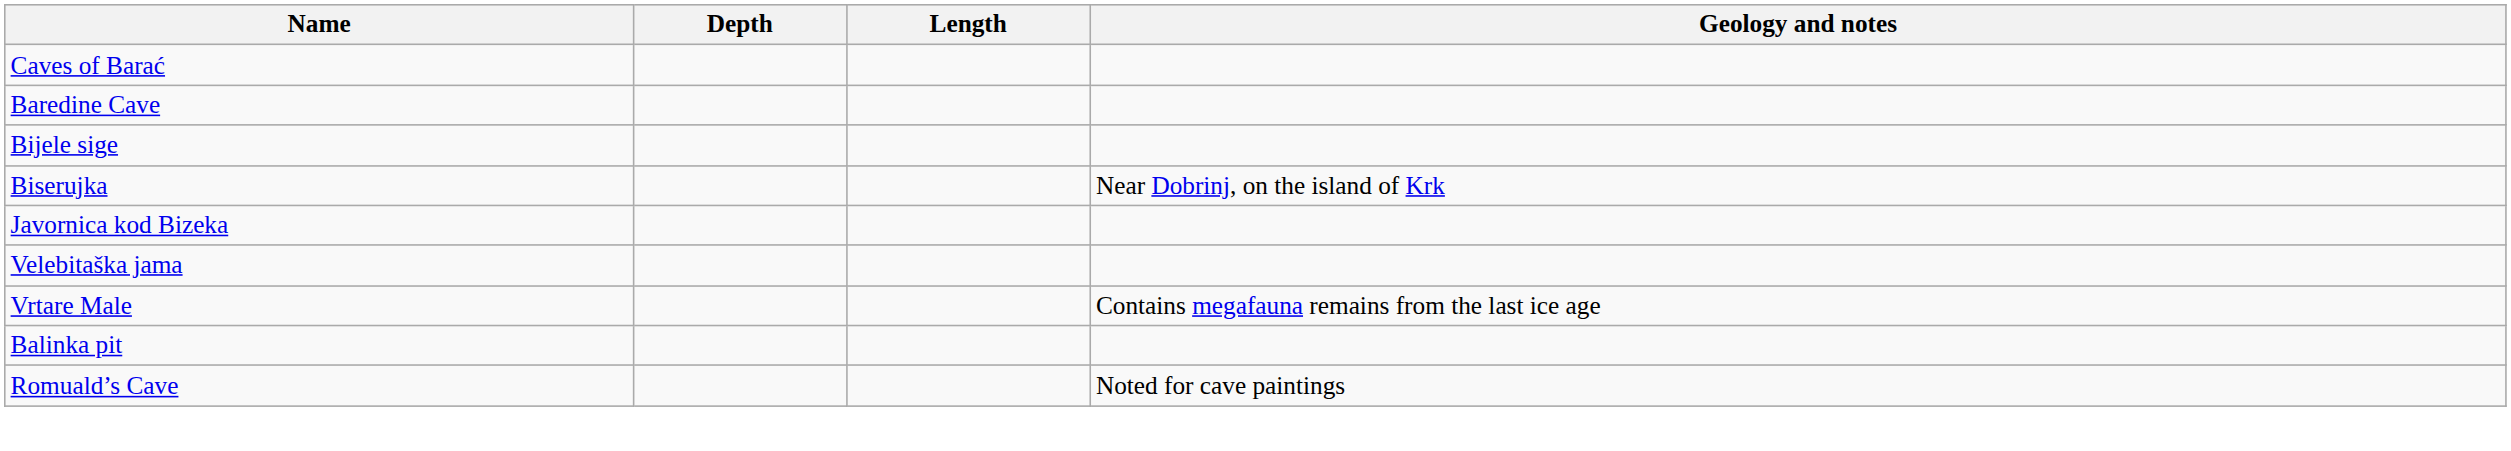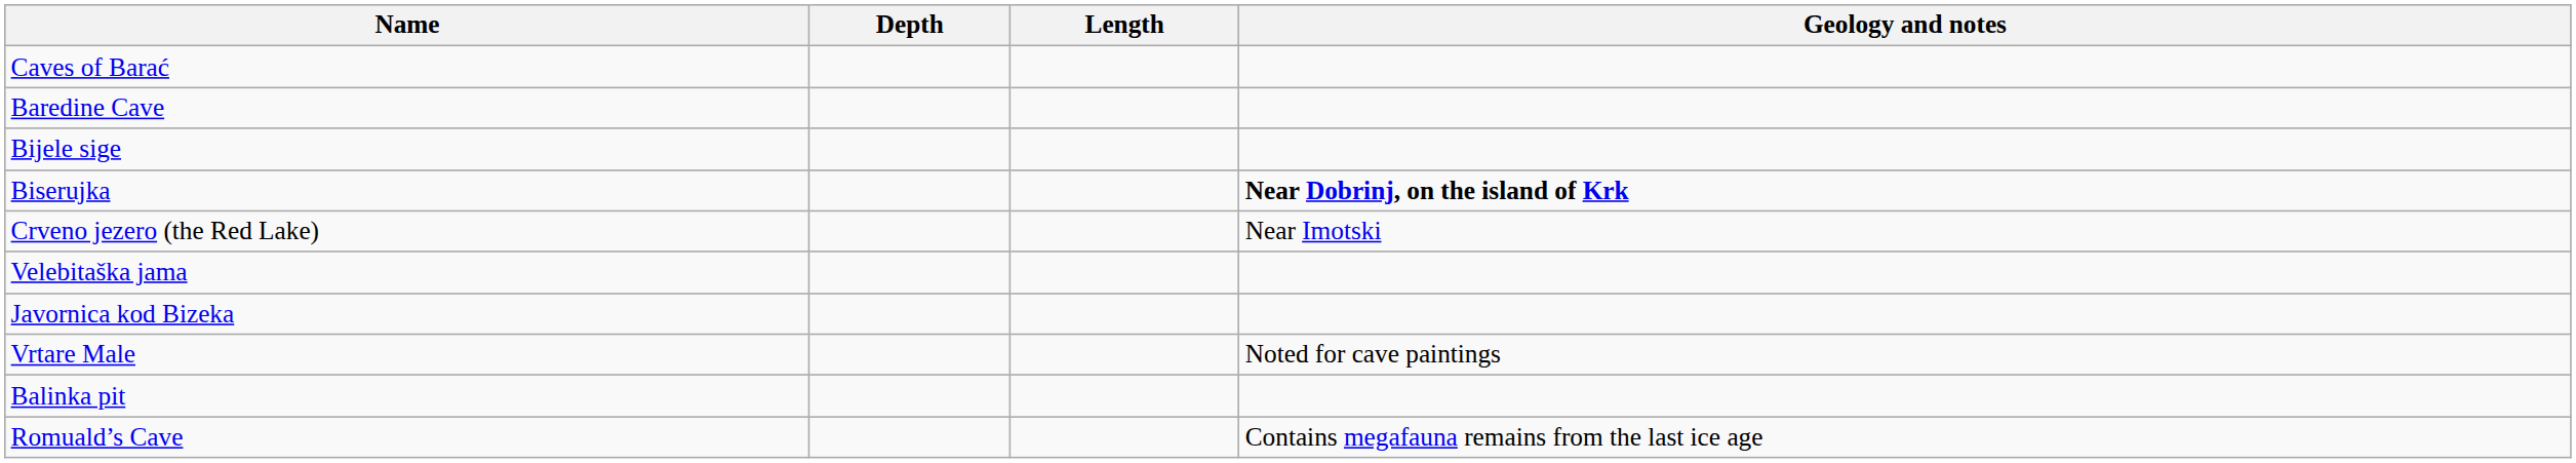 <table class="wikitable sortable" style="width:100%; height:100px;" cellpadding="5">
 <tr>
 <th>Name</th>
 <th>Depth</th>
 <th>Length</th>
 <th class="unsortable">Geology and notes</th>
 </tr>
 <tr>
 <td><a href='#'>Caves of Barać</a></td>
 <td style="text-align:center;"></td>
 <td style="text-align:center;"></td>
 <td></td>
 </tr>
 <tr>
 <td><a href='#'>Baredine Cave</a></td>
 <td style="text-align:center;"></td>
 <td style="text-align:center;"></td>
 <td></td>
 </tr>
 <tr>
 <td><a href='#'>Bijele sige</a></td>
 <td style="text-align:center;"></td>
 <td style="text-align:center;"></td>
 <td></td>
 </tr>
 <tr>
 <td><a href='#'>Biserujka</a></td>
 <td style="text-align:center;"></td>
 <td style="text-align:center;"></td>
-<td> Near <a href='#'>Dobrinj</a>, on the island of <a href='#'>Krk</a></td>
+<td><strong> Near <a href='#'>Dobrinj</a>, on the island of <a href='#'>Krk</a></strong></td>
+</tr>
+<tr>
+<td><a href='#'>Crveno jezero</a> (the Red Lake)</td>
+<td style="text-align:center;"></td>
+<td style="text-align:center;"></td>
+<td> Near <a href='#'>Imotski</a></td>
+</tr>
+<tr>
+<td><a href='#'>Velebitaška jama</a></td>
+<td style="text-align:center;"></td>
+<td style="text-align:center;"></td>
+<td></td>
 </tr>
 <tr>
 <td><a href='#'>Javornica kod Bizeka</a></td>
 <td style="text-align:center;"></td>
 <td style="text-align:center;"></td>
 <td></td>
 </tr>
 <tr>
-<td><a href='#'>Velebitaška jama</a></td>
-<td style="text-align:center;"></td>
-<td style="text-align:center;"></td>
-<td></td>
-</tr>
-<tr>
 <td><a href='#'>Vrtare Male</a></td>
 <td style="text-align:center;"></td>
 <td style="text-align:center;"></td>
-<td>Contains <a href='#'>megafauna</a> remains from the last ice age</td>
+<td>Noted for cave paintings</td>
 </tr>
 <tr>
 <td><a href='#'>Balinka pit</a></td>
 <td style="text-align:center;"></td>
 <td></td>
 <td></td>
 </tr>
 <tr>
 <td><a href='#'>Romuald’s Cave</a></td>
 <td></td>
 <td></td>
-<td>Noted for cave paintings</td>
+<td>Contains <a href='#'>megafauna</a> remains from the last ice age</td>
 </tr>
 </table>
